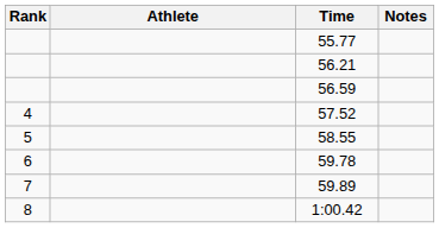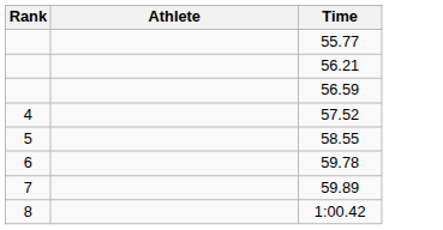 <table class="wikitable" style="text-align:center">
 <tr>
 <th width=40>Rank</th>
 <th width=250>Athlete</th>
 <th width=80>Time</th>
-<th width=50>Notes</th>
 </tr>
 <tr>
 <td></td>
 <td align=left></td>
 <td>55.77</td>
-<td></td>
 </tr>
 <tr>
 <td></td>
 <td align=left></td>
 <td>56.21</td>
-<td></td>
 </tr>
 <tr>
 <td></td>
 <td align=left></td>
 <td>56.59</td>
-<td></td>
 </tr>
 <tr>
 <td>4</td>
 <td align=left></td>
 <td>57.52</td>
-<td></td>
 </tr>
 <tr>
 <td>5</td>
 <td align=left></td>
 <td>58.55</td>
-<td></td>
 </tr>
 <tr>
 <td>6</td>
 <td align=left></td>
 <td>59.78</td>
-<td></td>
 </tr>
 <tr>
 <td>7</td>
 <td align=left></td>
 <td>59.89</td>
-<td></td>
 </tr>
 <tr>
 <td>8</td>
 <td align=left></td>
 <td>1:00.42</td>
-<td></td>
 </tr>
 </table>
